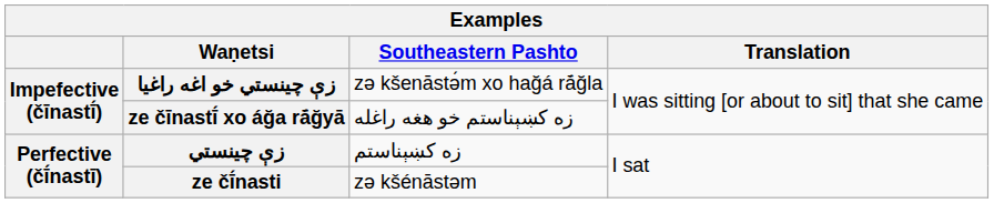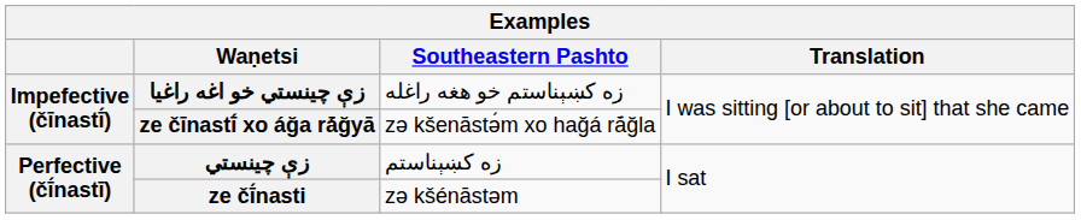 <table class="wikitable">
 <tr>
 <th colspan="4">Examples</th>
 </tr>
 <tr>
 <th></th>
 <th>Waṇetsi</th>
 <th><a href='#'>Southeastern Pashto</a></th>
 <th>Translation</th>
 </tr>
 <tr>
 <th rowspan="2">Impefective<br>(čīnastī́)</th>
 <th>زې چينستي خو اغه راغيا</th>
-<td>zə kšenāstə́m xo hağá rā́ğla</td>
+<td>زه کښېناستم خو هغه راغله</td>
 <td rowspan="2">I was sitting [or about to sit] that she came</td>
 </tr>
 <tr>
 <th>ze čīnastī́ xo áğa rā́ğyā</th>
-<td>زه کښېناستم خو هغه راغله</td>
+<td>zə kšenāstə́m xo hağá rā́ğla</td>
 </tr>
 <tr>
 <th rowspan="2">Perfective<br>(čī́nastī)</th>
 <th>زې چينستي</th>
 <td>زه کښېناستم</td>
 <td rowspan="2">I sat</td>
 </tr>
 <tr>
 <th>ze čī́nasti</th>
 <td>zə kšénāstəm</td>
 </tr>
 </table>
